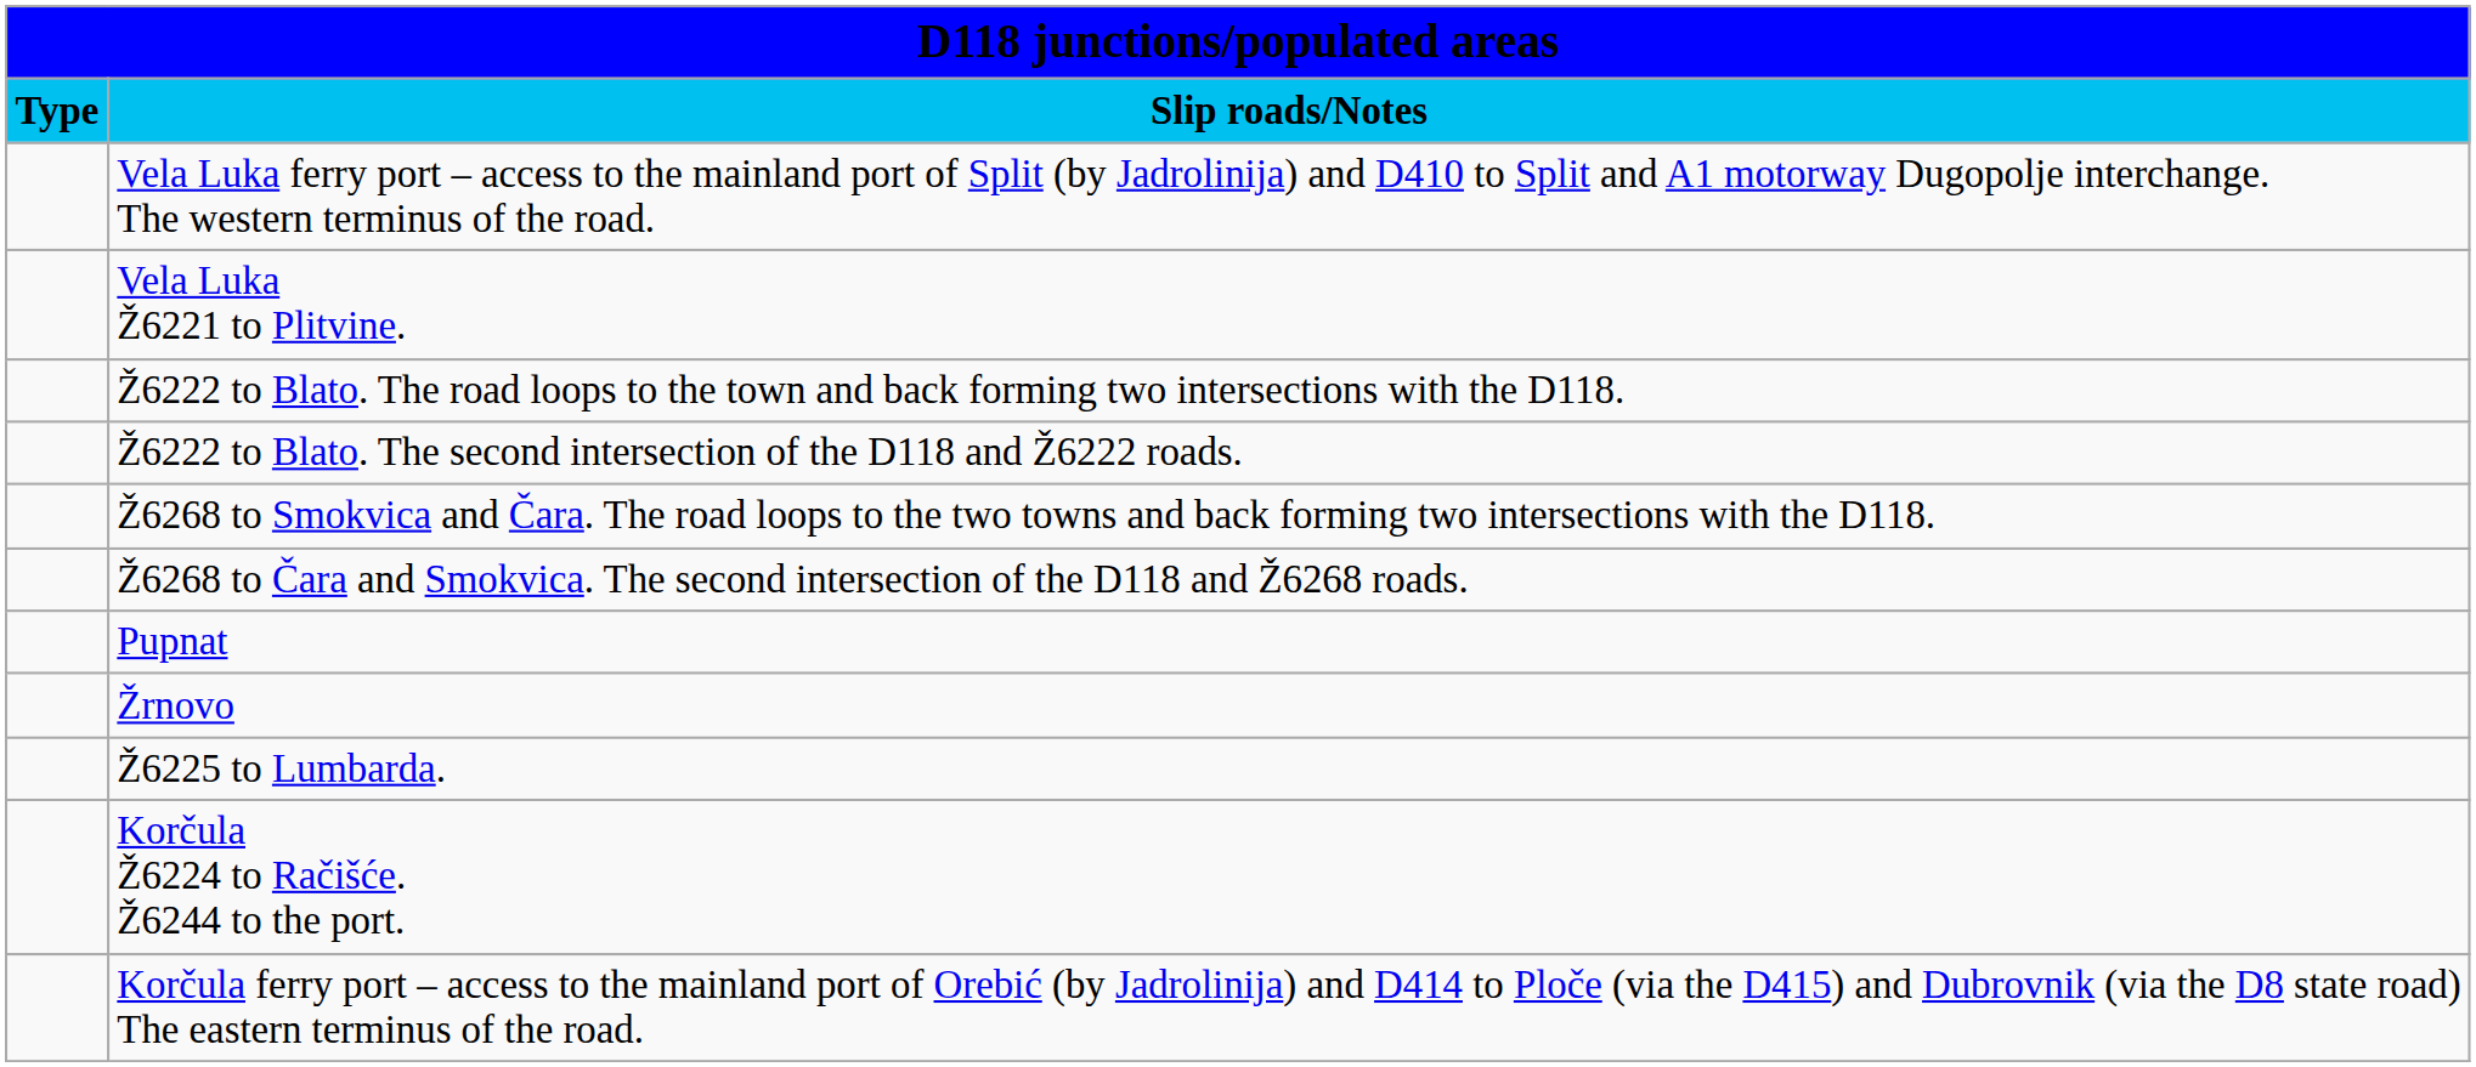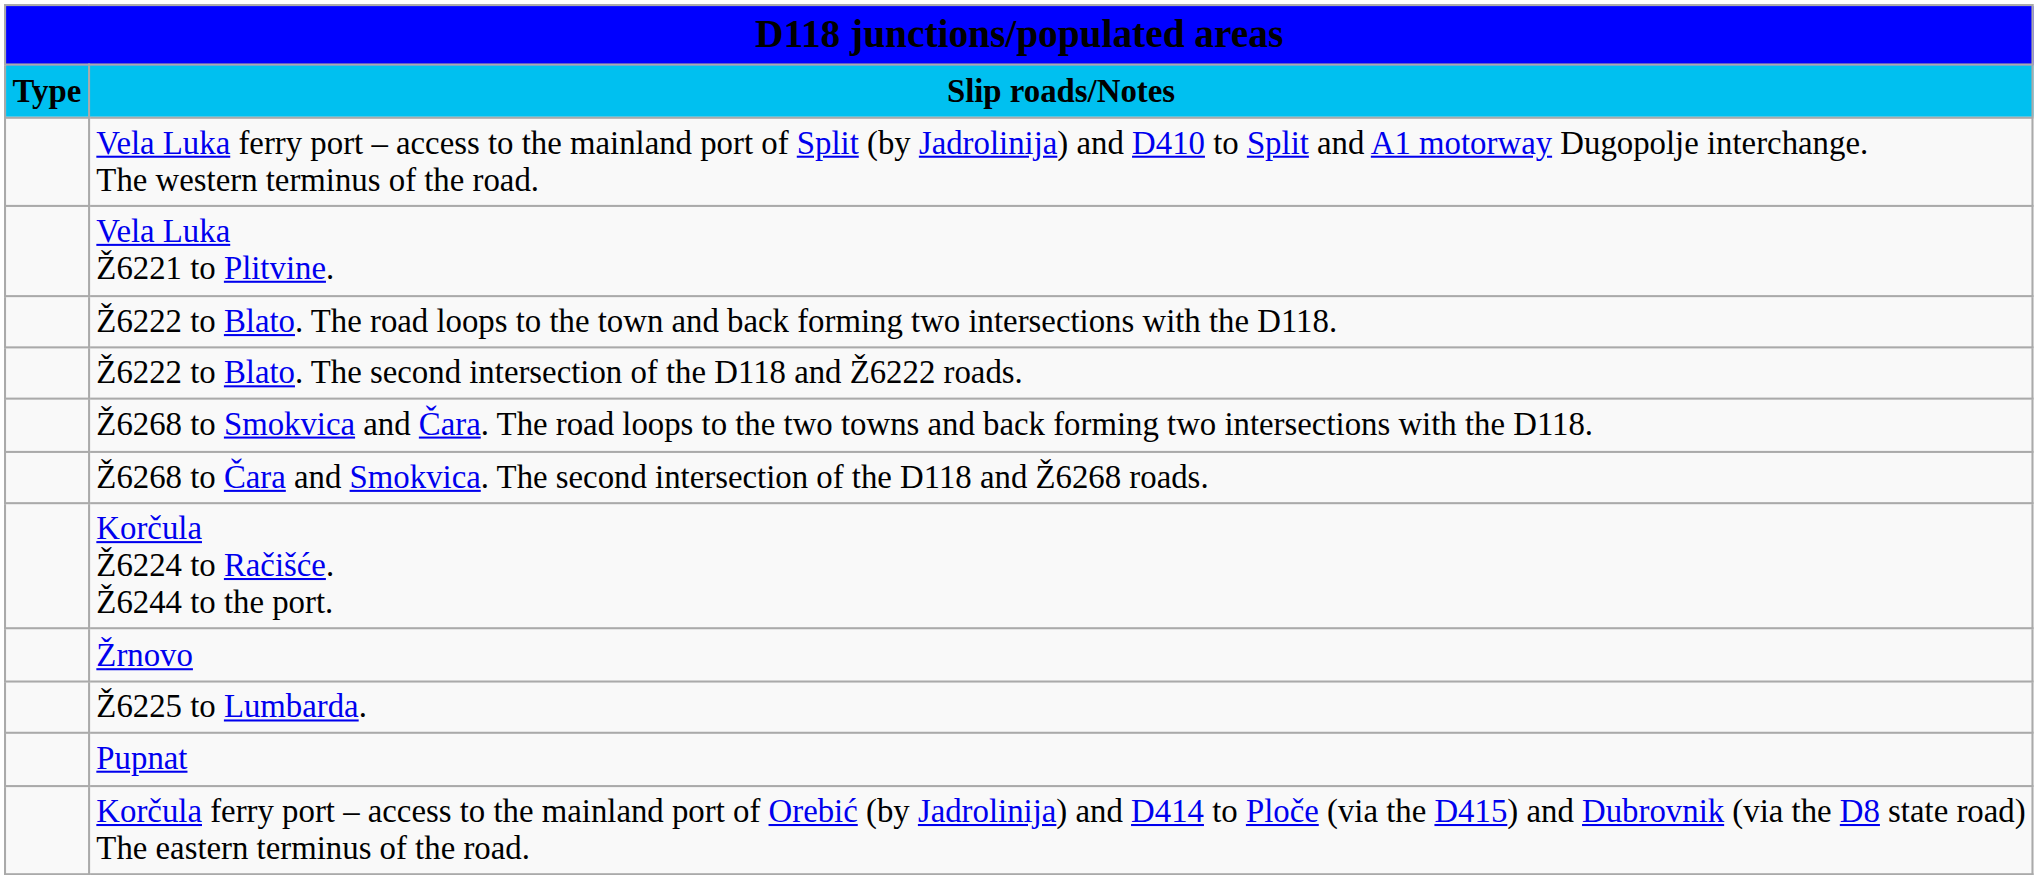 <table class="wikitable">
 <tr>
 <td colspan=2 bgcolor=blue align=center style=margin-top:15><span><big><strong>D118 junctions/populated areas</strong></big></span></td>
 </tr>
 <tr>
 <td align=center bgcolor=00c0f0><strong>Type</strong></td>
 <td align=center bgcolor=00c0f0><strong>Slip roads/Notes</strong></td>
 </tr>
 <tr>
 <td></td>
 <td><a href='#'>Vela Luka</a> ferry port – access to the mainland port of <a href='#'>Split</a> (by <a href='#'>Jadrolinija</a>) and <a href='#'>D410</a> to <a href='#'>Split</a> and <a href='#'>A1 motorway</a> Dugopolje interchange.<br>The western terminus of the road.</td>
 </tr>
 <tr>
 <td></td>
 <td><a href='#'>Vela Luka</a><br>Ž6221 to <a href='#'>Plitvine</a>.</td>
 </tr>
 <tr>
 <td></td>
 <td>Ž6222 to <a href='#'>Blato</a>. The road loops to the town and back forming two intersections with the D118.</td>
 </tr>
 <tr>
 <td></td>
 <td>Ž6222 to <a href='#'>Blato</a>. The second intersection of the D118 and Ž6222 roads.</td>
 </tr>
 <tr>
 <td></td>
 <td>Ž6268 to <a href='#'>Smokvica</a> and <a href='#'>Čara</a>. The road loops to the two towns and back forming two intersections with the D118.</td>
 </tr>
 <tr>
 <td></td>
 <td>Ž6268 to <a href='#'>Čara</a> and <a href='#'>Smokvica</a>. The second intersection of the D118 and Ž6268 roads.</td>
 </tr>
 <tr>
 <td></td>
-<td><a href='#'>Pupnat</a></td>
+<td><a href='#'>Korčula</a><br>Ž6224 to <a href='#'>Račišće</a>.<br>Ž6244 to the port.</td>
 </tr>
 <tr>
 <td></td>
 <td><a href='#'>Žrnovo</a></td>
 </tr>
 <tr>
 <td></td>
 <td>Ž6225 to <a href='#'>Lumbarda</a>.</td>
 </tr>
 <tr>
 <td></td>
-<td><a href='#'>Korčula</a><br>Ž6224 to <a href='#'>Račišće</a>.<br>Ž6244 to the port.</td>
+<td><a href='#'>Pupnat</a></td>
 </tr>
 <tr>
 <td></td>
 <td><a href='#'>Korčula</a> ferry port – access to the mainland port of <a href='#'>Orebić</a> (by <a href='#'>Jadrolinija</a>) and <a href='#'>D414</a> to <a href='#'>Ploče</a> (via the <a href='#'>D415</a>) and <a href='#'>Dubrovnik</a> (via the <a href='#'>D8</a> state road)<br>The eastern terminus of the road.</td>
 </tr>
 </table>
